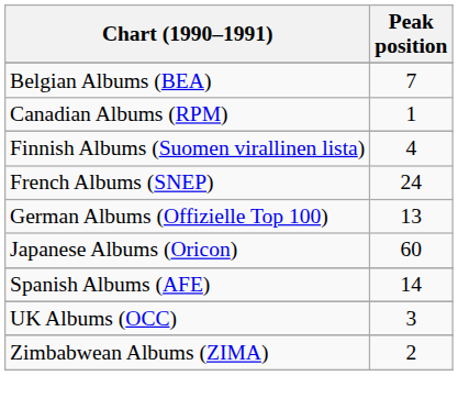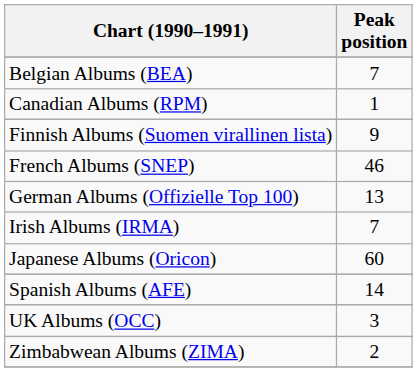 <table class="wikitable sortable">
 <tr>
 <th>Chart (1990–1991)</th>
 <th>Peak<br> position</th>
 </tr>
 <tr>
 </tr>
 <tr>
 </tr>
 <tr>
 <td>Belgian Albums (<a href='#'>BEA</a>)</td>
 <td style="text-align:center;">7</td>
 </tr>
 <tr>
 <td>Canadian Albums (<a href='#'>RPM</a>)</td>
 <td style="text-align:center;">1</td>
 </tr>
 <tr>
 </tr>
 <tr>
 <td align="left">Finnish Albums (<a href='#'>Suomen virallinen lista</a>)</td>
-<td align="center">4</td>
+<td align="center">9</td>
 </tr>
 <tr>
 <td align="left">French Albums (<a href='#'>SNEP</a>)</td>
-<td style="text-align:center;">24</td>
+<td style="text-align:center;">46</td>
 </tr>
 <tr>
 <td>German Albums (<a href='#'>Offizielle Top 100</a>)</td>
 <td style="text-align:center;">13</td>
+</tr>
+<tr>
+<td align="left">Irish Albums (<a href='#'>IRMA</a>)</td>
+<td style="text-align:center;">7</td>
 </tr>
 <tr>
 <td align="left">Japanese Albums (<a href='#'>Oricon</a>)</td>
 <td style="text-align:center;">60</td>
 </tr>
 <tr>
 </tr>
 <tr>
 </tr>
 <tr>
 <td align="left">Spanish Albums (<a href='#'>AFE</a>)</td>
 <td align="center">14</td>
 </tr>
 <tr>
 </tr>
 <tr>
 </tr>
 <tr>
 <td>UK Albums (<a href='#'>OCC</a>)</td>
 <td style="text-align:center;">3</td>
 </tr>
 <tr>
 </tr>
 <tr>
 </tr>
 <tr>
 <td>Zimbabwean Albums (<a href='#'>ZIMA</a>)</td>
 <td align="center">2</td>
 </tr>
 <tr>
 </tr>
 </table>
